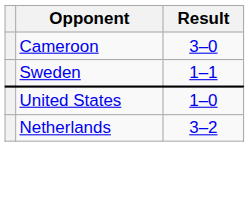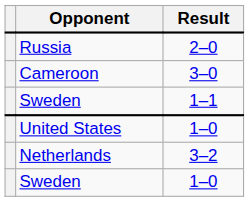 <table class="wikitable plainrowheaders" style="text-align:center;margin-left:1em;float:right;clear:right;min-width:226px">
 <tr>
 <th scope="col"></th>
 <th scope="col">Opponent</th>
 <th scope="col">Result</th>
+</tr>
+<tr style="border-top:2px solid black">
+<th scope="row" style="text-align:center"></th>
+<td align="left"><a href='#'>Russia</a></td>
+<td><a href='#'>2–0</a></td>
 </tr>
 <tr>
 <th scope="row" style="text-align:center"></th>
 <td align="left"><a href='#'>Cameroon</a></td>
 <td><a href='#'>3–0</a></td>
 </tr>
 <tr>
 <th scope="row" style="text-align:center"></th>
 <td align="left"><a href='#'>Sweden</a></td>
 <td><a href='#'>1–1</a></td>
 </tr>
 <tr style="border-top:2px solid black">
 <th scope="row" style="text-align:center"></th>
 <td align="left"><a href='#'>United States</a></td>
 <td><a href='#'>1–0</a></td>
 </tr>
 <tr>
 <th scope="row" style="text-align:center"></th>
 <td align="left"><a href='#'>Netherlands</a></td>
 <td><a href='#'>3–2</a></td>
 </tr>
+<tr>
+<th scope="row" style="text-align:center"></th>
+<td align="left"><a href='#'>Sweden</a></td>
+<td><a href='#'>1–0</a></td>
+</tr>
 </table>
